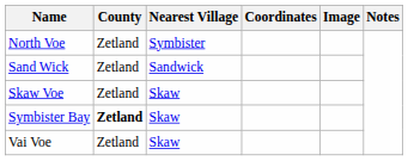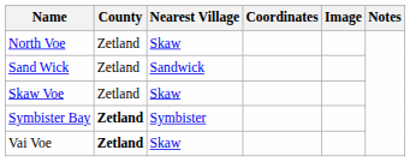 <table class="wikitable sortable" style="table-layout:fixed;background-color:#FEFEFE;font-size:95%;padding:0.30em;line-height:1.35em;">
 <tr>
 <th scope="col">Name</th>
 <th scope="col">County</th>
 <th scope="col">Nearest Village</th>
 <th scope="col" data-sort-type="number">Coordinates</th>
 <th scope="col">Image</th>
 <th scope="col">Notes</th>
 </tr>
 <tr>
 <td><a href='#'>North Voe</a></td>
 <td>Zetland</td>
-<td><a href='#'>Symbister</a></td>
+<td><a href='#'>Skaw</a></td>
 <td></td>
 <td></td>
 </tr>
 <tr>
 <td><a href='#'>Sand Wick</a></td>
 <td>Zetland</td>
 <td><a href='#'>Sandwick</a></td>
 <td></td>
 <td></td>
 </tr>
 <tr>
 <td><a href='#'>Skaw Voe</a></td>
 <td>Zetland</td>
 <td><a href='#'>Skaw</a></td>
 <td></td>
 <td></td>
 </tr>
 <tr>
 <td><a href='#'>Symbister Bay</a></td>
 <td><strong>Zetland</strong></td>
-<td><a href='#'>Skaw</a></td>
+<td><a href='#'>Symbister</a></td>
 <td></td>
 <td></td>
 </tr>
 <tr>
 <td>Vai Voe</td>
-<td>Zetland</td>
+<td><strong>Zetland</strong></td>
 <td><a href='#'>Skaw</a></td>
 <td></td>
 <td></td>
 </tr>
 </table>
